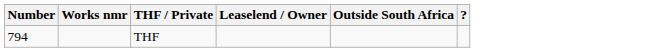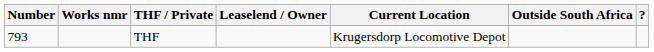 <table class="wikitable">
 <tr>
 <th>Number</th>
 <th>Works nmr</th>
 <th>THF / Private</th>
 <th>Leaselend / Owner</th>
+<th>Current Location</th>
 <th>Outside South Africa</th>
 <th>?</th>
 </tr>
 <tr>
-<td>794</td>
+<td>793</td>
 <td></td>
 <td>THF</td>
 <td></td>
+<td>Krugersdorp Locomotive Depot</td>
 <td></td>
 <td></td>
 </tr>
 </table>
